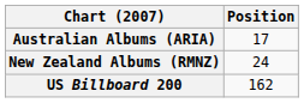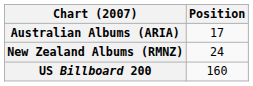 <table class="wikitable sortable plainrowheaders" style="text-align:center">
 <tr>
 <th scope="col">Chart (2007)</th>
 <th scope="col">Position</th>
 </tr>
 <tr>
 <th scope="row">Australian Albums (ARIA)</th>
 <td>17</td>
 </tr>
 <tr>
 <th scope="row">New Zealand Albums (RMNZ)</th>
 <td>24</td>
 </tr>
 <tr>
 <th scope="row">US <em>Billboard</em> 200</th>
-<td>162</td>
+<td>160</td>
 </tr>
 </table>
